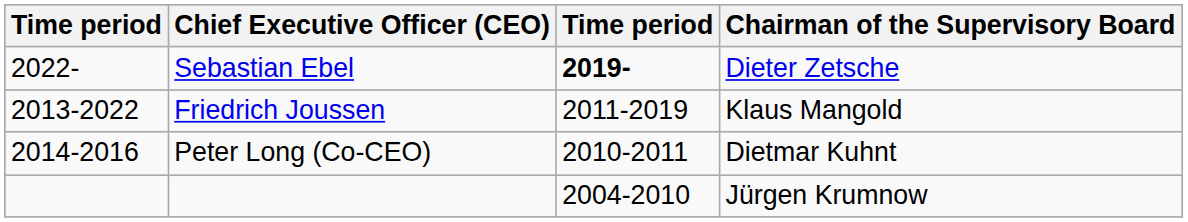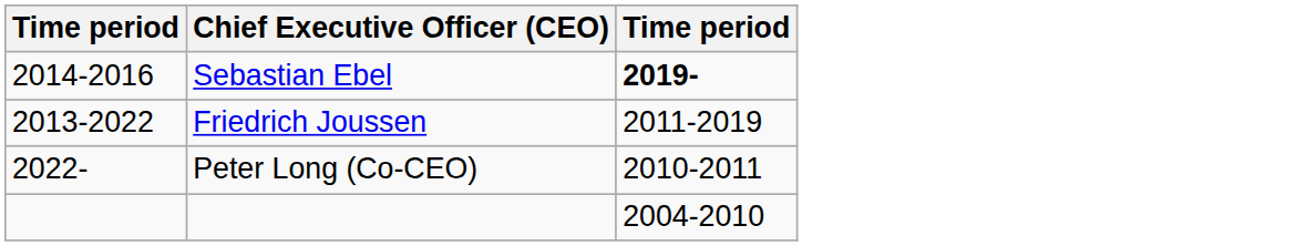 <table class="wikitable">
 <tr>
 <th>Time period</th>
 <th>Chief Executive Officer (CEO)</th>
 <th>Time period</th>
-<th>Chairman of the Supervisory Board</th>
 </tr>
 <tr>
-<td>2022-</td>
+<td>2014-2016</td>
 <td><a href='#'>Sebastian Ebel</a></td>
 <td><strong>2019-</strong></td>
-<td><a href='#'>Dieter Zetsche</a></td>
 </tr>
 <tr>
 <td>2013-2022</td>
 <td><a href='#'>Friedrich Joussen</a></td>
 <td>2011-2019</td>
-<td>Klaus Mangold</td>
 </tr>
 <tr>
-<td>2014-2016</td>
+<td>2022-</td>
 <td>Peter Long (Co-CEO)</td>
 <td>2010-2011</td>
-<td>Dietmar Kuhnt</td>
 </tr>
 <tr>
 <td></td>
 <td></td>
 <td>2004-2010</td>
-<td>Jürgen Krumnow</td>
 </tr>
 </table>
